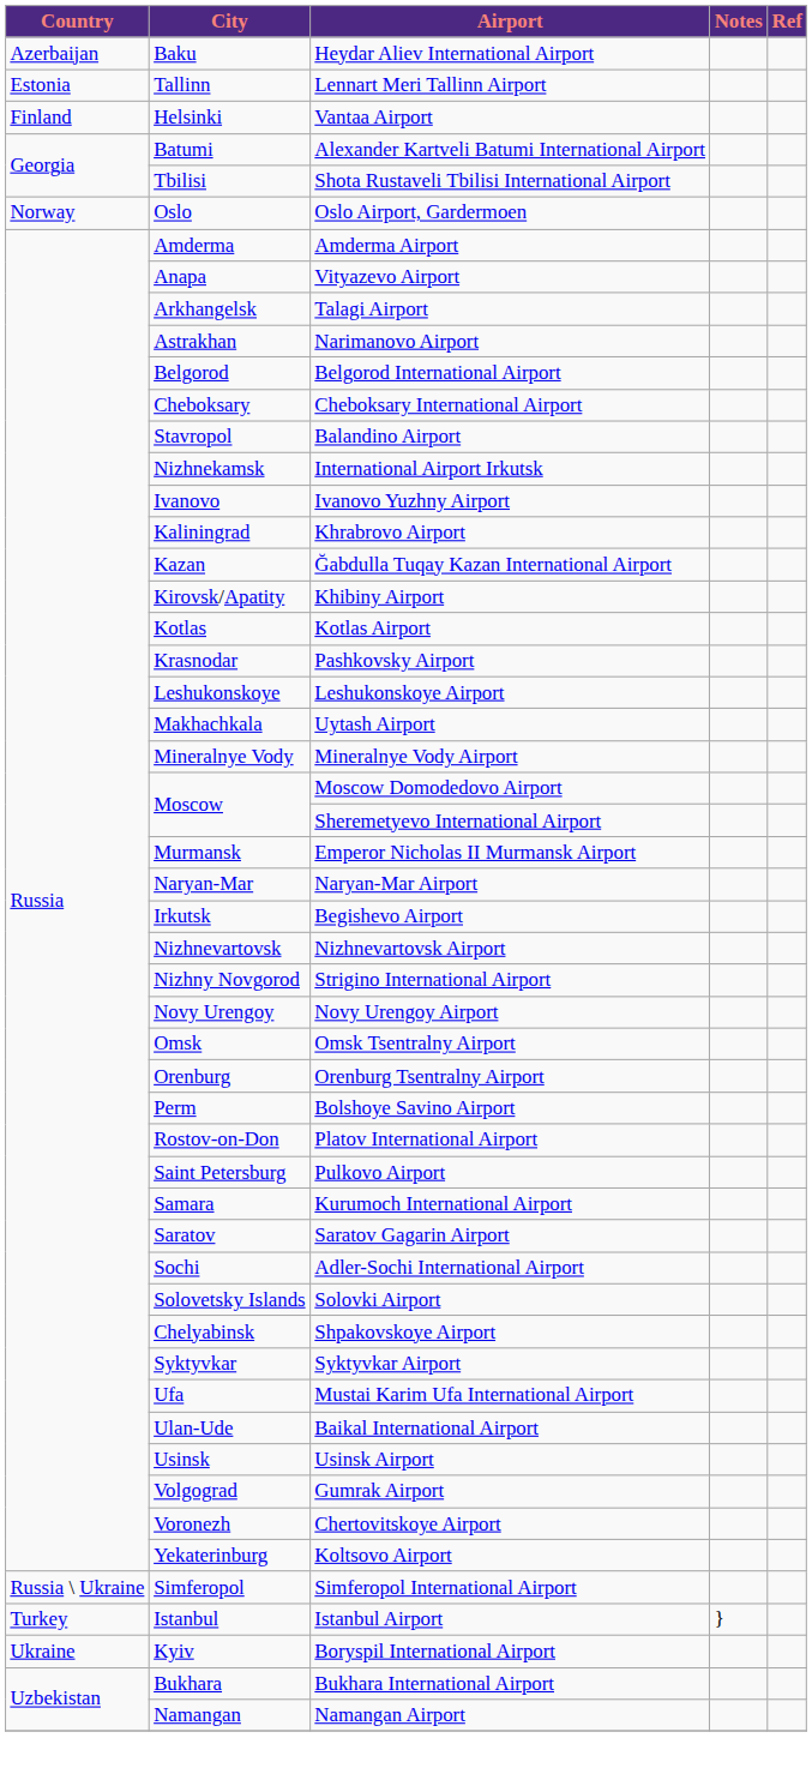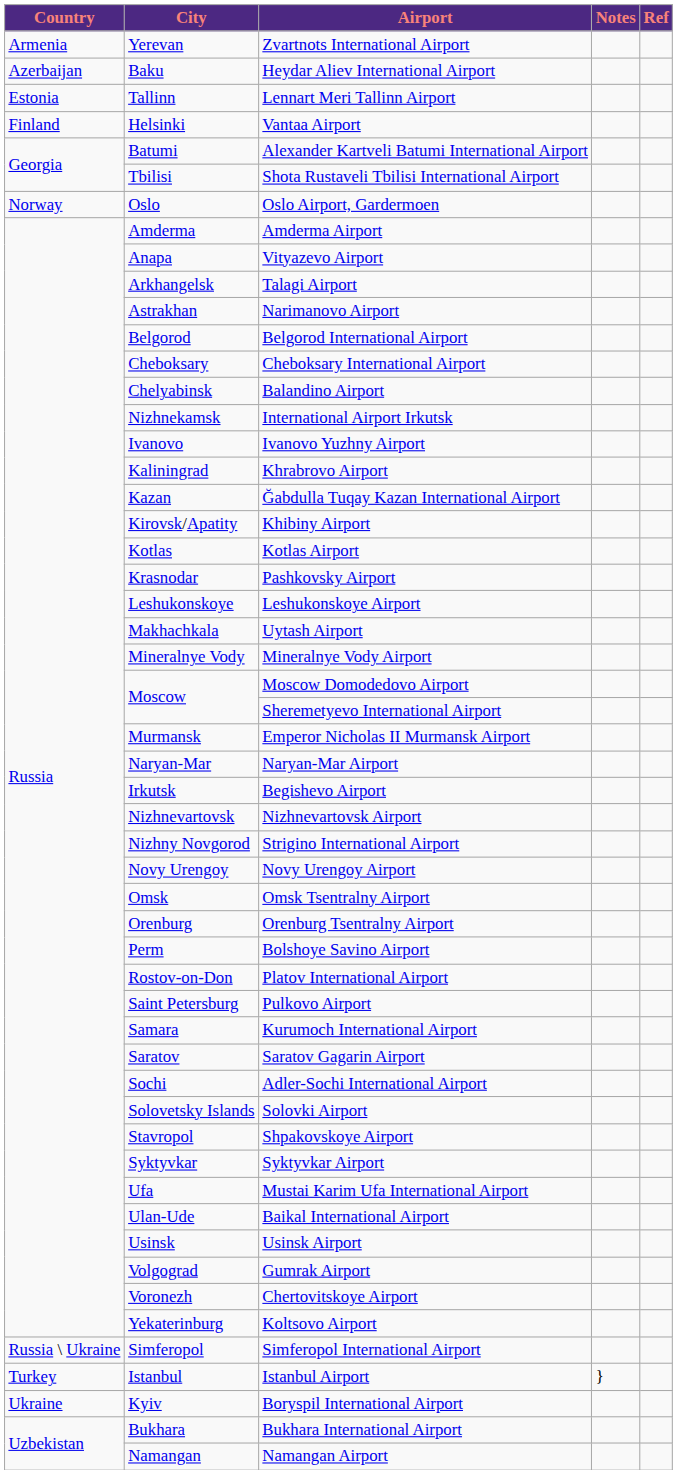 <table class="wikitable sortable">
 <tr>
 <th style="background:#4C2882;color:#F88379">Country</th>
 <th style="background:#4C2882;color:#F88379">City</th>
 <th style="background:#4C2882;color:#F88379">Airport</th>
 <th style="background:#4C2882;color:#F88379">Notes</th>
 <th style="background:#4C2882;color:#F88379">Ref</th>
+</tr>
+<tr>
+<td><a href='#'>Armenia</a></td>
+<td><a href='#'>Yerevan</a></td>
+<td><a href='#'>Zvartnots International Airport</a></td>
+<td></td>
+<td align=center></td>
 </tr>
 <tr>
 <td><a href='#'>Azerbaijan</a></td>
 <td><a href='#'>Baku</a></td>
 <td><a href='#'>Heydar Aliev International Airport</a></td>
 <td></td>
 <td align=center></td>
 </tr>
 <tr>
 <td><a href='#'>Estonia</a></td>
 <td><a href='#'>Tallinn</a></td>
 <td><a href='#'>Lennart Meri Tallinn Airport</a></td>
 <td></td>
 <td align=center></td>
 </tr>
 <tr>
 <td><a href='#'>Finland</a></td>
 <td><a href='#'>Helsinki</a></td>
 <td><a href='#'>Vantaa Airport</a></td>
 <td></td>
 <td align=center></td>
 </tr>
 <tr>
 <td rowspan="2"><a href='#'>Georgia</a></td>
 <td><a href='#'>Batumi</a></td>
 <td><a href='#'>Alexander Kartveli Batumi International Airport</a></td>
 <td></td>
 <td align=center></td>
 </tr>
 <tr>
 <td><a href='#'>Tbilisi</a></td>
 <td><a href='#'>Shota Rustaveli Tbilisi International Airport</a></td>
 <td></td>
 <td align=center></td>
 </tr>
 <tr>
 <td><a href='#'>Norway</a></td>
 <td><a href='#'>Oslo</a></td>
 <td><a href='#'>Oslo Airport, Gardermoen</a></td>
 <td></td>
 <td align=center></td>
 </tr>
 <tr>
 <td rowspan="42"><a href='#'>Russia</a></td>
 <td><a href='#'>Amderma</a></td>
 <td><a href='#'>Amderma Airport</a></td>
 <td></td>
 <td align=center></td>
 </tr>
 <tr>
 <td><a href='#'>Anapa</a></td>
 <td><a href='#'>Vityazevo Airport</a></td>
 <td></td>
 <td align=center></td>
 </tr>
 <tr>
 <td><a href='#'>Arkhangelsk</a></td>
 <td><a href='#'>Talagi Airport</a></td>
 <td></td>
 <td align=center></td>
 </tr>
 <tr>
 <td><a href='#'>Astrakhan</a></td>
 <td><a href='#'>Narimanovo Airport</a></td>
 <td></td>
 <td align=center></td>
 </tr>
 <tr>
 <td><a href='#'>Belgorod</a></td>
 <td><a href='#'>Belgorod International Airport</a></td>
 <td></td>
 <td align=center></td>
 </tr>
 <tr>
 <td><a href='#'>Cheboksary</a></td>
 <td><a href='#'>Cheboksary International Airport</a></td>
 <td></td>
 <td align=center></td>
 </tr>
 <tr>
-<td><a href='#'>Stavropol</a></td>
+<td><a href='#'>Chelyabinsk</a></td>
 <td><a href='#'>Balandino Airport</a></td>
 <td align=center></td>
 <td align=center></td>
 </tr>
 <tr>
 <td><a href='#'>Nizhnekamsk</a></td>
 <td><a href='#'>International Airport Irkutsk</a></td>
 <td></td>
 <td align=center></td>
 </tr>
 <tr>
 <td><a href='#'>Ivanovo</a></td>
 <td><a href='#'>Ivanovo Yuzhny Airport</a></td>
 <td></td>
 <td align=center></td>
 </tr>
 <tr>
 <td><a href='#'>Kaliningrad</a></td>
 <td><a href='#'>Khrabrovo Airport</a></td>
 <td align=center></td>
 <td align=center></td>
 </tr>
 <tr>
 <td><a href='#'>Kazan</a></td>
 <td><a href='#'>Ğabdulla Tuqay Kazan International Airport</a></td>
 <td align=center></td>
 <td align=center></td>
 </tr>
 <tr>
 <td><a href='#'>Kirovsk</a>/<a href='#'>Apatity</a></td>
 <td><a href='#'>Khibiny Airport</a></td>
 <td></td>
 <td align=center></td>
 </tr>
 <tr>
 <td><a href='#'>Kotlas</a></td>
 <td><a href='#'>Kotlas Airport</a></td>
 <td></td>
 <td align=center></td>
 </tr>
 <tr>
 <td><a href='#'>Krasnodar</a></td>
 <td><a href='#'>Pashkovsky Airport</a></td>
 <td></td>
 <td align=center></td>
 </tr>
 <tr>
 <td><a href='#'>Leshukonskoye</a></td>
 <td><a href='#'>Leshukonskoye Airport</a></td>
 <td></td>
 <td align=center></td>
 </tr>
 <tr>
 <td><a href='#'>Makhachkala</a></td>
 <td><a href='#'>Uytash Airport</a></td>
 <td align=center></td>
 <td align=center></td>
 </tr>
 <tr>
 <td><a href='#'>Mineralnye Vody</a></td>
 <td><a href='#'>Mineralnye Vody Airport</a></td>
 <td align=center></td>
 <td align=center></td>
 </tr>
 <tr>
 <td rowspan="2"><a href='#'>Moscow</a></td>
 <td><a href='#'>Moscow Domodedovo Airport</a></td>
 <td></td>
 <td align=center></td>
 </tr>
 <tr>
 <td><a href='#'>Sheremetyevo International Airport</a></td>
 <td></td>
 <td align=center></td>
 </tr>
 <tr>
 <td><a href='#'>Murmansk</a></td>
 <td><a href='#'>Emperor Nicholas II Murmansk Airport</a></td>
 <td></td>
 <td align=center></td>
 </tr>
 <tr>
 <td><a href='#'>Naryan-Mar</a></td>
 <td><a href='#'>Naryan-Mar Airport</a></td>
 <td align=center></td>
 <td align=center></td>
 </tr>
 <tr>
 <td><a href='#'>Irkutsk</a></td>
 <td><a href='#'>Begishevo Airport</a></td>
 <td></td>
 <td align=center></td>
 </tr>
 <tr>
 <td><a href='#'>Nizhnevartovsk</a></td>
 <td><a href='#'>Nizhnevartovsk Airport</a></td>
 <td></td>
 <td align=center></td>
 </tr>
 <tr>
 <td><a href='#'>Nizhny Novgorod</a></td>
 <td><a href='#'>Strigino International Airport</a></td>
 <td align=center></td>
 <td align=center></td>
 </tr>
 <tr>
 <td><a href='#'>Novy Urengoy</a></td>
 <td><a href='#'>Novy Urengoy Airport</a></td>
 <td></td>
 <td align=center></td>
 </tr>
 <tr>
 <td><a href='#'>Omsk</a></td>
 <td><a href='#'>Omsk Tsentralny Airport</a></td>
 <td align=center></td>
 <td align=center></td>
 </tr>
 <tr>
 <td><a href='#'>Orenburg</a></td>
 <td><a href='#'>Orenburg Tsentralny Airport</a></td>
 <td align=center></td>
 <td align=center></td>
 </tr>
 <tr>
 <td><a href='#'>Perm</a></td>
 <td><a href='#'>Bolshoye Savino Airport</a></td>
 <td></td>
 <td></td>
 </tr>
 <tr>
 <td><a href='#'>Rostov-on-Don</a></td>
 <td><a href='#'>Platov International Airport</a></td>
 <td></td>
 <td align=center></td>
 </tr>
 <tr>
 <td><a href='#'>Saint Petersburg</a></td>
 <td><a href='#'>Pulkovo Airport</a></td>
 <td></td>
 <td align=center></td>
 </tr>
 <tr>
 <td><a href='#'>Samara</a></td>
 <td><a href='#'>Kurumoch International Airport</a></td>
 <td align=center></td>
 <td align=center></td>
 </tr>
 <tr>
 <td><a href='#'>Saratov</a></td>
 <td><a href='#'>Saratov Gagarin Airport</a></td>
 <td></td>
 <td align=center></td>
 </tr>
 <tr>
 <td><a href='#'>Sochi</a></td>
 <td><a href='#'>Adler-Sochi International Airport</a></td>
 <td align=center></td>
 <td align=center></td>
 </tr>
 <tr>
 <td><a href='#'>Solovetsky Islands</a></td>
 <td><a href='#'>Solovki Airport</a></td>
 <td></td>
 <td align=center></td>
 </tr>
 <tr>
-<td><a href='#'>Chelyabinsk</a></td>
+<td><a href='#'>Stavropol</a></td>
 <td><a href='#'>Shpakovskoye Airport</a></td>
 <td></td>
 <td align=center></td>
 </tr>
 <tr>
 <td><a href='#'>Syktyvkar</a></td>
 <td><a href='#'>Syktyvkar Airport</a></td>
 <td align=center></td>
 <td align=center></td>
 </tr>
 <tr>
 <td><a href='#'>Ufa</a></td>
 <td><a href='#'>Mustai Karim Ufa International Airport</a></td>
 <td align=center></td>
 <td align=center></td>
 </tr>
 <tr>
 <td><a href='#'>Ulan-Ude</a></td>
 <td><a href='#'>Baikal International Airport</a></td>
 <td align=center></td>
 <td align=center></td>
 </tr>
 <tr>
 <td><a href='#'>Usinsk</a></td>
 <td><a href='#'>Usinsk Airport</a></td>
 <td></td>
 <td align=center></td>
 </tr>
 <tr>
 <td><a href='#'>Volgograd</a></td>
 <td><a href='#'>Gumrak Airport</a></td>
 <td></td>
 <td align=center></td>
 </tr>
 <tr>
 <td><a href='#'>Voronezh</a></td>
 <td><a href='#'>Chertovitskoye Airport</a></td>
 <td></td>
 <td align=center></td>
 </tr>
 <tr>
 <td><a href='#'>Yekaterinburg</a></td>
 <td><a href='#'>Koltsovo Airport</a></td>
 <td></td>
 <td></td>
 </tr>
 <tr>
 <td><a href='#'>Russia</a> \ <a href='#'>Ukraine</a></td>
 <td><a href='#'>Simferopol</a></td>
 <td><a href='#'>Simferopol International Airport</a></td>
 <td></td>
 <td align=center></td>
 </tr>
 <tr>
 <td><a href='#'>Turkey</a></td>
 <td><a href='#'>Istanbul</a></td>
 <td><a href='#'>Istanbul Airport</a></td>
 <td>}</td>
 <td align=center></td>
 </tr>
 <tr>
 <td><a href='#'>Ukraine</a></td>
 <td><a href='#'>Kyiv</a></td>
 <td><a href='#'>Boryspil International Airport</a></td>
 <td></td>
 <td align=center></td>
 </tr>
 <tr>
 <td rowspan="2"><a href='#'>Uzbekistan</a></td>
 <td><a href='#'>Bukhara</a></td>
 <td><a href='#'>Bukhara International Airport</a></td>
 <td></td>
 <td align=center></td>
 </tr>
 <tr>
 <td><a href='#'>Namangan</a></td>
 <td><a href='#'>Namangan Airport</a></td>
 <td></td>
 <td align=center></td>
 </tr>
 <tr>
 </tr>
 </table>
